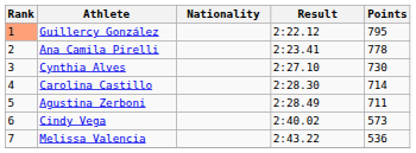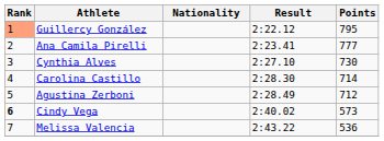 <table class="wikitable" style="font-size:95%" style="width:35em;" style="text-align:center">
 <tr>
 <th>Rank</th>
 <th width=150>Athlete</th>
 <th width=100>Nationality</th>
 <th width=100>Result</th>
 <th>Points</th>
 </tr>
 <tr>
 <td style="background: lightsalmon;">1</td>
 <td align=left><a href='#'>Guillercy González</a></td>
 <td align=left></td>
 <td>2:22.12</td>
 <td>795</td>
 </tr>
 <tr>
 <td>2</td>
 <td align=left><a href='#'>Ana Camila Pirelli</a></td>
 <td align=left></td>
 <td>2:23.41</td>
-<td>778</td>
+<td>777</td>
 </tr>
 <tr>
 <td>3</td>
 <td align=left><a href='#'>Cynthia Alves</a></td>
 <td align=left></td>
 <td>2:27.10</td>
 <td>730</td>
 </tr>
 <tr>
 <td>4</td>
 <td align=left><a href='#'>Carolina Castillo</a></td>
 <td align=left></td>
 <td>2:28.30</td>
 <td>714</td>
 </tr>
 <tr>
 <td>5</td>
 <td align=left><a href='#'>Agustina Zerboni</a></td>
 <td align=left></td>
 <td>2:28.49</td>
-<td>711</td>
+<td>712</td>
 </tr>
 <tr>
-<td>6</td>
+<td><strong>6</strong></td>
 <td align=left><a href='#'>Cindy Vega</a></td>
 <td align=left></td>
 <td>2:40.02</td>
 <td>573</td>
 </tr>
 <tr>
 <td>7</td>
 <td align=left><a href='#'>Melissa Valencia</a></td>
 <td align=left></td>
 <td>2:43.22</td>
 <td>536</td>
 </tr>
 <tr>
 </tr>
 </table>
